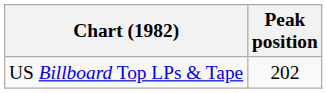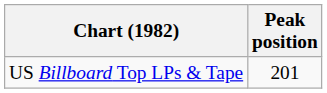 <table class="wikitable sortable">
 <tr>
 <th>Chart (1982)</th>
 <th>Peak<br>position</th>
 </tr>
 <tr>
 <td>US <a href='#'><em>Billboard</em> Top LPs & Tape</a></td>
-<td align="center">202</td>
+<td align="center">201</td>
 </tr>
 </table>
